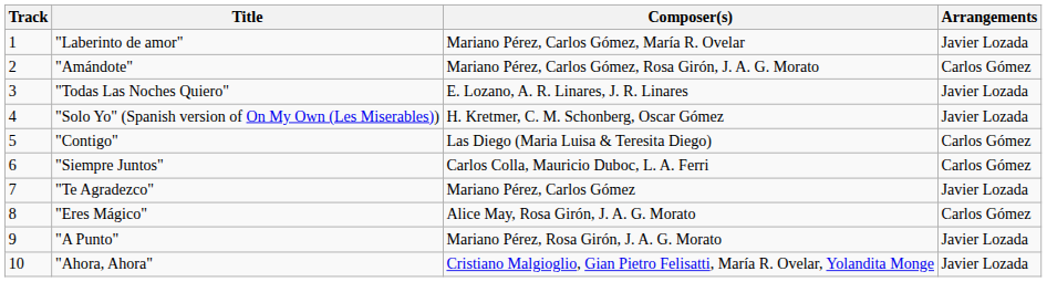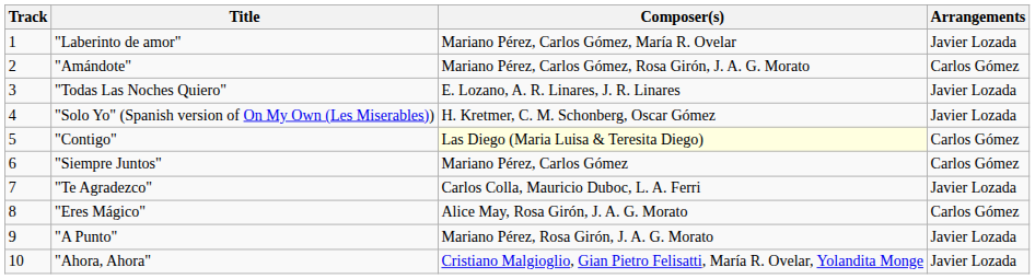 <table class="wikitable">
 <tr>
 <th>Track</th>
 <th>Title</th>
 <th>Composer(s)</th>
 <th>Arrangements</th>
 </tr>
 <tr>
 <td>1</td>
 <td>"Laberinto de amor"</td>
 <td>Mariano Pérez, Carlos Gómez, María R. Ovelar</td>
 <td>Javier Lozada</td>
 </tr>
 <tr>
 <td>2</td>
 <td>"Amándote"</td>
 <td>Mariano Pérez, Carlos Gómez, Rosa Girón, J. A. G. Morato</td>
 <td>Carlos Gómez</td>
 </tr>
 <tr>
 <td>3</td>
 <td>"Todas Las Noches Quiero"</td>
 <td>E. Lozano, A. R. Linares, J. R. Linares</td>
 <td>Javier Lozada</td>
 </tr>
 <tr>
 <td>4</td>
 <td>"Solo Yo" (Spanish version of <a href='#'>On My Own (Les Miserables)</a>)</td>
 <td>H. Kretmer, C. M. Schonberg, Oscar Gómez</td>
 <td>Javier Lozada</td>
 </tr>
 <tr>
 <td>5</td>
 <td>"Contigo"</td>
-<td>Las Diego (Maria Luisa & Teresita Diego)</td>
+<td style="background: lightyellow;">Las Diego (Maria Luisa & Teresita Diego)</td>
 <td>Carlos Gómez</td>
 </tr>
 <tr>
 <td>6</td>
 <td>"Siempre Juntos"</td>
-<td>Carlos Colla, Mauricio Duboc, L. A. Ferri</td>
+<td>Mariano Pérez, Carlos Gómez</td>
 <td>Carlos Gómez</td>
 </tr>
 <tr>
 <td>7</td>
 <td>"Te Agradezco"</td>
-<td>Mariano Pérez, Carlos Gómez</td>
+<td>Carlos Colla, Mauricio Duboc, L. A. Ferri</td>
 <td>Javier Lozada</td>
 </tr>
 <tr>
 <td>8</td>
 <td>"Eres Mágico"</td>
 <td>Alice May, Rosa Girón, J. A. G. Morato</td>
 <td>Carlos Gómez</td>
 </tr>
 <tr>
 <td>9</td>
 <td>"A Punto"</td>
 <td>Mariano Pérez, Rosa Girón, J. A. G. Morato</td>
 <td>Javier Lozada</td>
 </tr>
 <tr>
 <td>10</td>
 <td>"Ahora, Ahora"</td>
 <td><a href='#'>Cristiano Malgioglio</a>, <a href='#'>Gian Pietro Felisatti</a>, María R. Ovelar, <a href='#'>Yolandita Monge</a></td>
 <td>Javier Lozada</td>
 </tr>
 </table>
